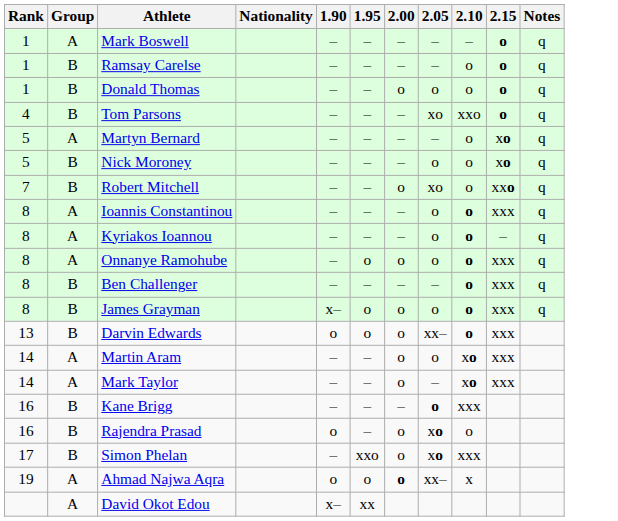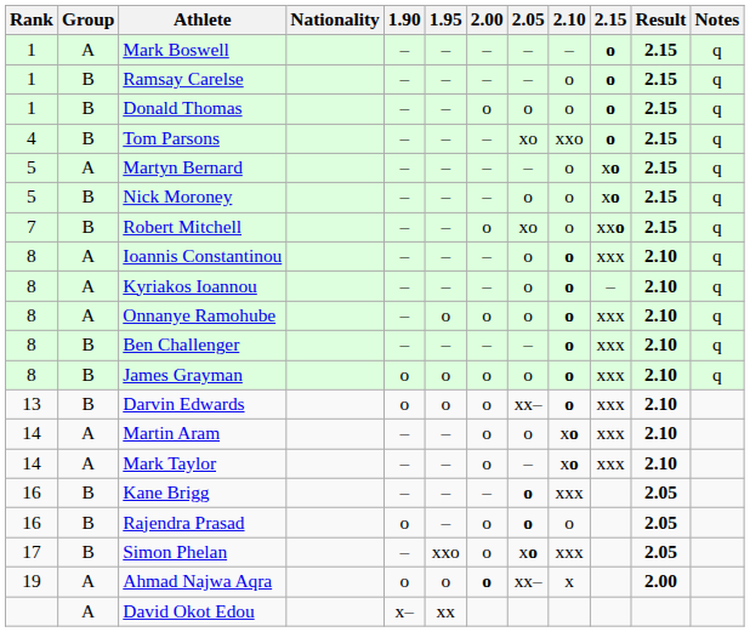 <table class="wikitable sortable" style="text-align:center">
 <tr>
 <th>Rank</th>
 <th>Group</th>
 <th>Athlete</th>
 <th>Nationality</th>
 <th>1.90</th>
 <th>1.95</th>
 <th>2.00</th>
 <th>2.05</th>
 <th>2.10</th>
 <th>2.15</th>
+<th>Result</th>
 <th>Notes</th>
 </tr>
 <tr bgcolor=ddffdd>
 <td>1</td>
 <td>A</td>
 <td align="left"><a href='#'>Mark Boswell</a></td>
 <td align=left></td>
 <td>–</td>
 <td>–</td>
 <td>–</td>
 <td>–</td>
 <td>–</td>
 <td><strong>o</strong></td>
+<td><strong>2.15</strong></td>
 <td>q</td>
 </tr>
 <tr bgcolor=ddffdd>
 <td>1</td>
 <td>B</td>
 <td align="left"><a href='#'>Ramsay Carelse</a></td>
 <td align=left></td>
 <td>–</td>
 <td>–</td>
 <td>–</td>
 <td>–</td>
 <td>o</td>
 <td><strong>o</strong></td>
+<td><strong>2.15</strong></td>
 <td>q</td>
 </tr>
 <tr bgcolor=ddffdd>
 <td>1</td>
 <td>B</td>
 <td align="left"><a href='#'>Donald Thomas</a></td>
 <td align=left></td>
 <td>–</td>
 <td>–</td>
 <td>o</td>
 <td>o</td>
 <td>o</td>
 <td><strong>o</strong></td>
+<td><strong>2.15</strong></td>
 <td>q</td>
 </tr>
 <tr bgcolor=ddffdd>
 <td>4</td>
 <td>B</td>
 <td align="left"><a href='#'>Tom Parsons</a></td>
 <td align=left></td>
 <td>–</td>
 <td>–</td>
 <td>–</td>
 <td>xo</td>
 <td>xxo</td>
 <td><strong>o</strong></td>
+<td><strong>2.15</strong></td>
 <td>q</td>
 </tr>
 <tr bgcolor=ddffdd>
 <td>5</td>
 <td>A</td>
 <td align="left"><a href='#'>Martyn Bernard</a></td>
 <td align=left></td>
 <td>–</td>
 <td>–</td>
 <td>–</td>
 <td>–</td>
 <td>o</td>
 <td>x<strong>o</strong></td>
+<td><strong>2.15</strong></td>
 <td>q</td>
 </tr>
 <tr bgcolor=ddffdd>
 <td>5</td>
 <td>B</td>
 <td align="left"><a href='#'>Nick Moroney</a></td>
 <td align=left></td>
 <td>–</td>
 <td>–</td>
 <td>–</td>
 <td>o</td>
 <td>o</td>
 <td>x<strong>o</strong></td>
+<td><strong>2.15</strong></td>
 <td>q</td>
 </tr>
 <tr bgcolor=ddffdd>
 <td>7</td>
 <td>B</td>
 <td align="left"><a href='#'>Robert Mitchell</a></td>
 <td align=left></td>
 <td>–</td>
 <td>–</td>
 <td>o</td>
 <td>xo</td>
 <td>o</td>
 <td>xx<strong>o</strong></td>
+<td><strong>2.15</strong></td>
 <td>q</td>
 </tr>
 <tr bgcolor=ddffdd>
 <td>8</td>
 <td>A</td>
 <td align="left"><a href='#'>Ioannis Constantinou</a></td>
 <td align=left></td>
 <td>–</td>
 <td>–</td>
 <td>–</td>
 <td>o</td>
 <td><strong>o</strong></td>
 <td>xxx</td>
+<td><strong>2.10</strong></td>
 <td>q</td>
 </tr>
 <tr bgcolor=ddffdd>
 <td>8</td>
 <td>A</td>
 <td align="left"><a href='#'>Kyriakos Ioannou</a></td>
 <td align=left></td>
 <td>–</td>
 <td>–</td>
 <td>–</td>
 <td>o</td>
 <td><strong>o</strong></td>
 <td>–</td>
+<td><strong>2.10</strong></td>
 <td>q</td>
 </tr>
 <tr bgcolor=ddffdd>
 <td>8</td>
 <td>A</td>
 <td align="left"><a href='#'>Onnanye Ramohube</a></td>
 <td align=left></td>
 <td>–</td>
 <td>o</td>
 <td>o</td>
 <td>o</td>
 <td><strong>o</strong></td>
 <td>xxx</td>
+<td><strong>2.10</strong></td>
 <td>q</td>
 </tr>
 <tr bgcolor=ddffdd>
 <td>8</td>
 <td>B</td>
 <td align="left"><a href='#'>Ben Challenger</a></td>
 <td align=left></td>
 <td>–</td>
 <td>–</td>
 <td>–</td>
 <td>–</td>
 <td><strong>o</strong></td>
 <td>xxx</td>
+<td><strong>2.10</strong></td>
 <td>q</td>
 </tr>
 <tr bgcolor=ddffdd>
 <td>8</td>
 <td>B</td>
 <td align="left"><a href='#'>James Grayman</a></td>
 <td align=left></td>
-<td>x–</td>
+<td>o</td>
 <td>o</td>
 <td>o</td>
 <td>o</td>
 <td><strong>o</strong></td>
 <td>xxx</td>
+<td><strong>2.10</strong></td>
 <td>q</td>
 </tr>
 <tr>
 <td>13</td>
 <td>B</td>
 <td align="left"><a href='#'>Darvin Edwards</a></td>
 <td align=left></td>
 <td>o</td>
 <td>o</td>
 <td>o</td>
 <td>xx–</td>
 <td><strong>o</strong></td>
 <td>xxx</td>
+<td><strong>2.10</strong></td>
 <td></td>
 </tr>
 <tr>
 <td>14</td>
 <td>A</td>
 <td align="left"><a href='#'>Martin Aram</a></td>
 <td align=left></td>
 <td>–</td>
 <td>–</td>
 <td>o</td>
 <td>o</td>
 <td>x<strong>o</strong></td>
 <td>xxx</td>
+<td><strong>2.10</strong></td>
 <td></td>
 </tr>
 <tr>
 <td>14</td>
 <td>A</td>
 <td align="left"><a href='#'>Mark Taylor</a></td>
 <td align=left></td>
 <td>–</td>
 <td>–</td>
 <td>o</td>
 <td>–</td>
 <td>x<strong>o</strong></td>
 <td>xxx</td>
+<td><strong>2.10</strong></td>
 <td></td>
 </tr>
 <tr>
 <td>16</td>
 <td>B</td>
 <td align="left"><a href='#'>Kane Brigg</a></td>
 <td align=left></td>
 <td>–</td>
 <td>–</td>
 <td>–</td>
 <td><strong>o</strong></td>
 <td>xxx</td>
 <td></td>
+<td><strong>2.05</strong></td>
 <td></td>
 </tr>
 <tr>
 <td>16</td>
 <td>B</td>
 <td align="left"><a href='#'>Rajendra Prasad</a></td>
 <td align=left></td>
 <td>o</td>
 <td>–</td>
 <td>o</td>
-<td>x<strong>o</strong></td>
+<td><strong>o</strong></td>
 <td>o</td>
 <td></td>
+<td><strong>2.05</strong></td>
 <td></td>
 </tr>
 <tr>
 <td>17</td>
 <td>B</td>
 <td align="left"><a href='#'>Simon Phelan</a></td>
 <td align=left></td>
 <td>–</td>
 <td>xxo</td>
 <td>o</td>
 <td>x<strong>o</strong></td>
 <td>xxx</td>
 <td></td>
+<td><strong>2.05</strong></td>
 <td></td>
 </tr>
 <tr>
 <td>19</td>
 <td>A</td>
 <td align="left"><a href='#'>Ahmad Najwa Aqra</a></td>
 <td align=left></td>
 <td>o</td>
 <td>o</td>
 <td><strong>o</strong></td>
 <td>xx–</td>
 <td>x</td>
 <td></td>
+<td><strong>2.00</strong></td>
 <td></td>
 </tr>
 <tr>
 <td></td>
 <td>A</td>
 <td align="left"><a href='#'>David Okot Edou</a></td>
 <td align=left></td>
 <td>x–</td>
 <td>xx</td>
 <td></td>
 <td></td>
 <td></td>
 <td></td>
+<td><strong></strong></td>
 <td></td>
 </tr>
 </table>
